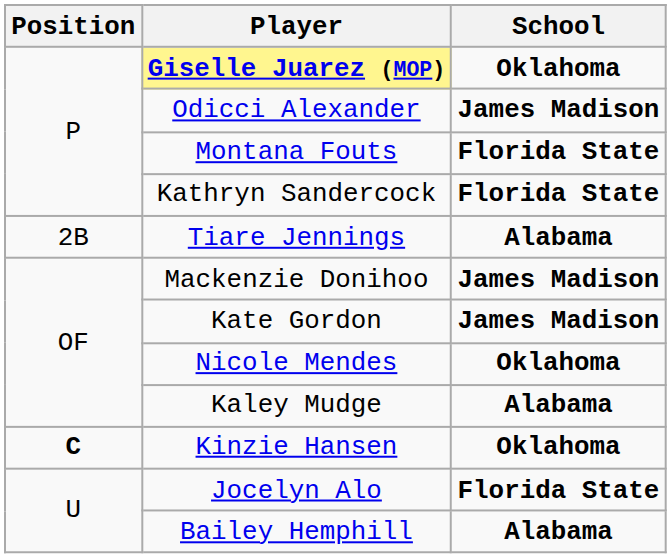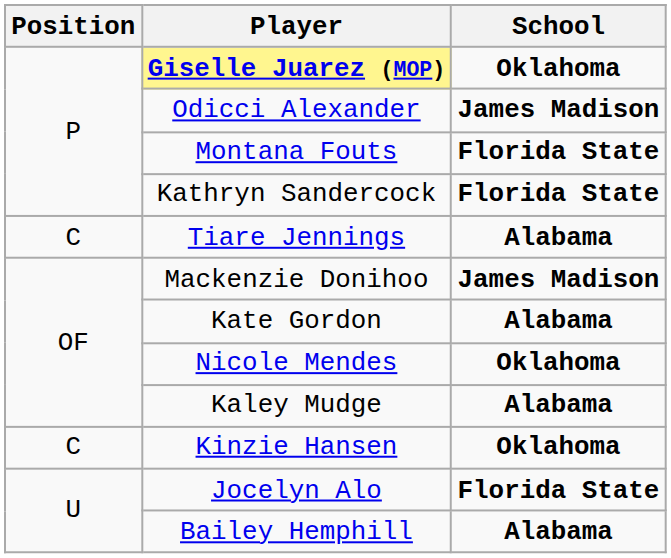 <table class="wikitable" style=text-align:center>
 <tr>
 <th>Position</th>
 <th>Player</th>
 <th>School</th>
 </tr>
 <tr>
 <td rowspan=4>P</td>
 <td style="background:#fff68f"><strong><a href='#'>Giselle Juarez</a> <small>(<a href='#'>MOP</a>)</small></strong></td>
 <td style=><strong>Oklahoma</strong></td>
 </tr>
 <tr>
 <td><a href='#'>Odicci Alexander</a></td>
 <td style=><strong>James Madison</strong></td>
 </tr>
 <tr>
 <td><a href='#'>Montana Fouts</a></td>
 <td style=><strong>Florida State</strong></td>
 </tr>
 <tr>
 <td>Kathryn Sandercock</td>
 <td style=><strong>Florida State</strong></td>
 </tr>
 <tr>
-<td>2B</td>
+<td>C</td>
 <td><a href='#'>Tiare Jennings</a></td>
 <td style=><strong>Alabama</strong></td>
 </tr>
 <tr>
 <td rowspan=4>OF</td>
 <td>Mackenzie Donihoo</td>
 <td style=><strong>James Madison</strong></td>
 </tr>
 <tr>
 <td>Kate Gordon</td>
-<td style=><strong>James Madison</strong></td>
+<td style=><strong>Alabama</strong></td>
 </tr>
 <tr>
 <td><a href='#'>Nicole Mendes</a></td>
 <td style=><strong>Oklahoma</strong></td>
 </tr>
 <tr>
 <td>Kaley Mudge</td>
 <td style=><strong>Alabama</strong></td>
 </tr>
 <tr>
-<td><strong>C</strong></td>
+<td>C</td>
 <td><a href='#'>Kinzie Hansen</a></td>
 <td style=><strong>Oklahoma</strong></td>
 </tr>
 <tr>
 <td rowspan=2>U</td>
 <td><a href='#'>Jocelyn Alo</a></td>
 <td style=><strong>Florida State</strong></td>
 </tr>
 <tr>
 <td><a href='#'>Bailey Hemphill</a></td>
 <td style=><strong>Alabama</strong></td>
 </tr>
 </table>
